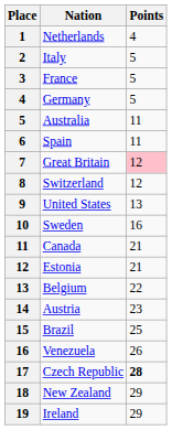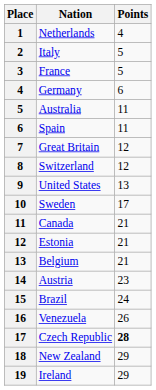 <table class="wikitable" style="font-size: 95%">
 <tr>
 <th>Place</th>
 <th>Nation</th>
 <th>Points</th>
 </tr>
 <tr>
 <th>1</th>
 <td> <a href='#'>Netherlands</a></td>
 <td>4</td>
 </tr>
 <tr>
 <th>2</th>
 <td> <a href='#'>Italy</a></td>
 <td>5</td>
 </tr>
 <tr>
 <th>3</th>
 <td> <a href='#'>France</a></td>
 <td>5</td>
 </tr>
 <tr>
 <th>4</th>
 <td> <a href='#'>Germany</a></td>
-<td>5</td>
+<td>6</td>
 </tr>
 <tr>
 <th>5</th>
 <td> <a href='#'>Australia</a></td>
 <td>11</td>
 </tr>
 <tr>
 <th>6</th>
 <td> <a href='#'>Spain</a></td>
 <td>11</td>
 </tr>
 <tr>
 <th>7</th>
 <td> <a href='#'>Great Britain</a></td>
-<td style="background: pink;">12</td>
+<td>12</td>
 </tr>
 <tr>
 <th>8</th>
 <td> <a href='#'>Switzerland</a></td>
 <td>12</td>
 </tr>
 <tr>
 <th>9</th>
 <td> <a href='#'>United States</a></td>
 <td>13</td>
 </tr>
 <tr>
 <th>10</th>
 <td> <a href='#'>Sweden</a></td>
-<td>16</td>
+<td>17</td>
 </tr>
 <tr>
 <th>11</th>
 <td> <a href='#'>Canada</a></td>
 <td>21</td>
 </tr>
 <tr>
 <th>12</th>
 <td> <a href='#'>Estonia</a></td>
 <td>21</td>
 </tr>
 <tr>
 <th>13</th>
 <td> <a href='#'>Belgium</a></td>
-<td>22</td>
+<td>21</td>
 </tr>
 <tr>
 <th>14</th>
 <td> <a href='#'>Austria</a></td>
 <td>23</td>
 </tr>
 <tr>
 <th>15</th>
 <td> <a href='#'>Brazil</a></td>
-<td>25</td>
+<td>24</td>
 </tr>
 <tr>
 <th>16</th>
 <td> <a href='#'>Venezuela</a></td>
 <td>26</td>
 </tr>
 <tr>
 <th>17</th>
 <td> <a href='#'>Czech Republic</a></td>
 <td><strong>28</strong></td>
 </tr>
 <tr>
 <th>18</th>
 <td> <a href='#'>New Zealand</a></td>
 <td>29</td>
 </tr>
 <tr>
 <th>19</th>
 <td> <a href='#'>Ireland</a></td>
 <td>29</td>
 </tr>
 </table>
